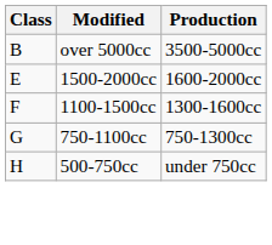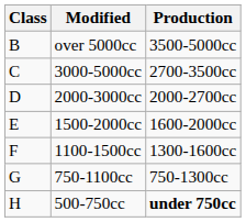 <table class=wikitable>
 <tr>
 <th>Class</th>
 <th>Modified</th>
 <th>Production</th>
 </tr>
 <tr>
 <td>B</td>
 <td>over 5000cc</td>
 <td>3500-5000cc</td>
+</tr>
+<tr>
+<td>C</td>
+<td>3000-5000cc</td>
+<td>2700-3500cc</td>
+</tr>
+<tr>
+<td>D</td>
+<td>2000-3000cc</td>
+<td>2000-2700cc</td>
 </tr>
 <tr>
 <td>E</td>
 <td>1500-2000cc</td>
 <td>1600-2000cc</td>
 </tr>
 <tr>
 <td>F</td>
 <td>1100-1500cc</td>
 <td>1300-1600cc</td>
 </tr>
 <tr>
 <td>G</td>
 <td>750-1100cc</td>
 <td>750-1300cc</td>
 </tr>
 <tr>
 <td>H</td>
 <td>500-750cc</td>
-<td>under 750cc</td>
+<td><strong>under 750cc</strong></td>
 </tr>
 </table>
